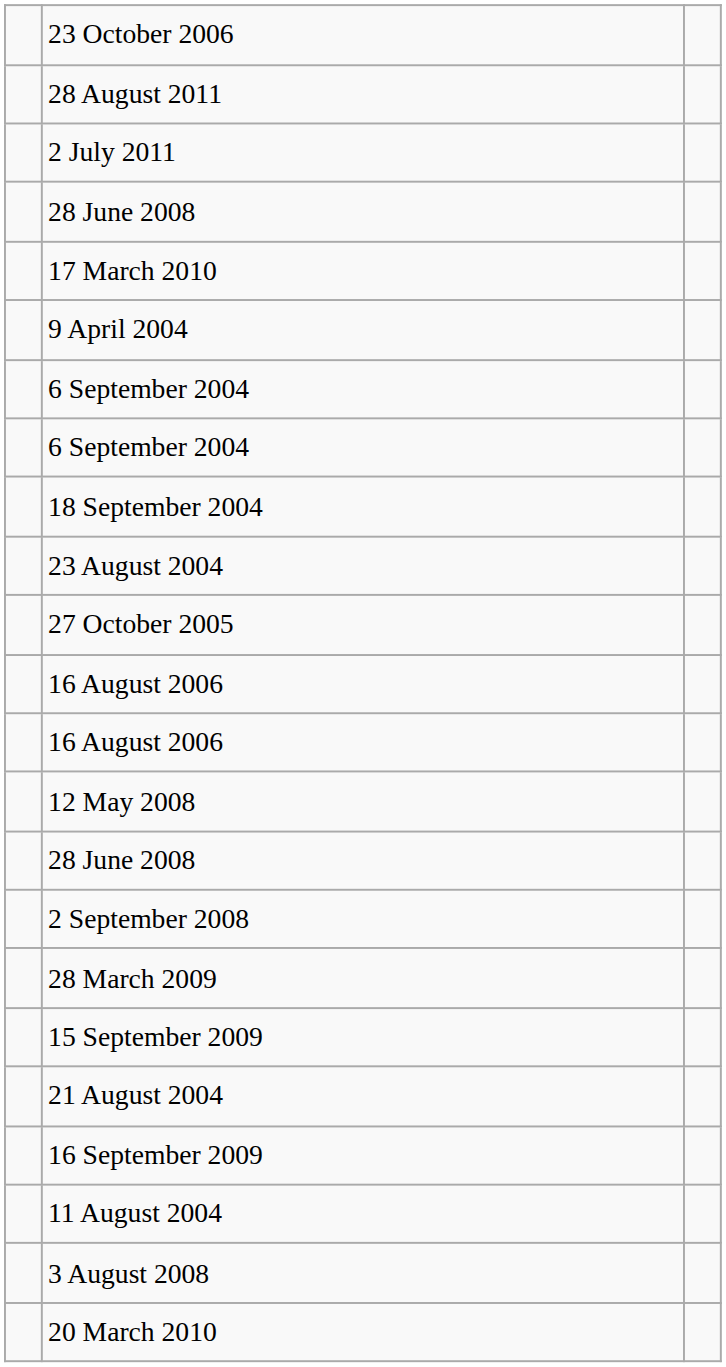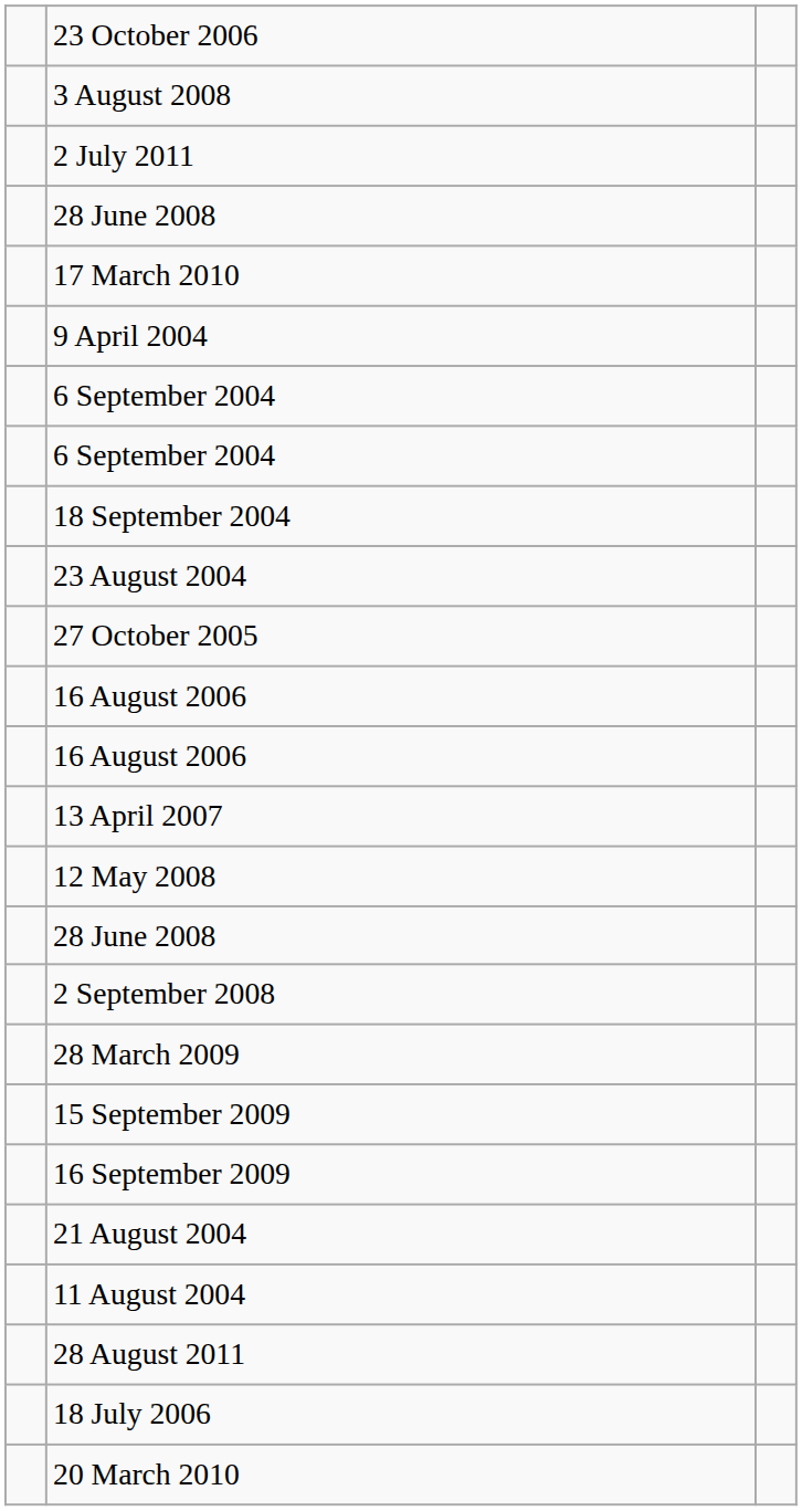 <table class="wikitable" style="font-size: 89%; float: left; width: 26em; margin-right: 1em; height: 700px">
 <tr>
 <td></td>
 <td>23 October 2006</td>
 <td></td>
 </tr>
 <tr>
 <td></td>
-<td>28 August 2011</td>
+<td>3 August 2008</td>
 <td></td>
 </tr>
 <tr>
 <td></td>
 <td>2 July 2011</td>
 <td></td>
 </tr>
 <tr>
 <td></td>
 <td>28 June 2008</td>
 <td></td>
 </tr>
 <tr>
 <td></td>
 <td>17 March 2010</td>
 <td></td>
 </tr>
 <tr>
 <td></td>
 <td>9 April 2004</td>
 <td></td>
 </tr>
 <tr>
 <td></td>
 <td>6 September 2004</td>
 <td></td>
 </tr>
 <tr>
 <td></td>
 <td>6 September 2004</td>
 <td></td>
 </tr>
 <tr>
 <td></td>
 <td>18 September 2004</td>
 <td></td>
 </tr>
 <tr>
 <td></td>
 <td>23 August 2004</td>
 <td></td>
 </tr>
 <tr>
 <td></td>
 <td>27 October 2005</td>
 <td></td>
 </tr>
 <tr>
 <td></td>
 <td>16 August 2006</td>
 <td></td>
 </tr>
 <tr>
 <td></td>
 <td>16 August 2006</td>
 <td></td>
 </tr>
 <tr>
 <td></td>
+<td>13 April 2007</td>
+<td></td>
+</tr>
+<tr>
+<td></td>
 <td>12 May 2008</td>
 <td></td>
 </tr>
 <tr>
 <td></td>
 <td>28 June 2008</td>
 <td></td>
 </tr>
 <tr>
 <td></td>
 <td>2 September 2008</td>
 <td></td>
 </tr>
 <tr>
 <td></td>
 <td>28 March 2009</td>
 <td></td>
 </tr>
 <tr>
 <td></td>
 <td>15 September 2009</td>
 <td></td>
 </tr>
 <tr>
 <td></td>
-<td>21 August 2004</td>
+<td>16 September 2009</td>
 <td></td>
 </tr>
 <tr>
 <td></td>
-<td>16 September 2009</td>
+<td>21 August 2004</td>
 <td></td>
 </tr>
 <tr>
 <td></td>
 <td>11 August 2004</td>
 <td></td>
 </tr>
 <tr>
 <td></td>
-<td>3 August 2008</td>
+<td>28 August 2011</td>
+<td></td>
+</tr>
+<tr>
+<td></td>
+<td>18 July 2006</td>
 <td></td>
 </tr>
 <tr>
 <td></td>
 <td>20 March 2010</td>
 <td></td>
 </tr>
 </table>
